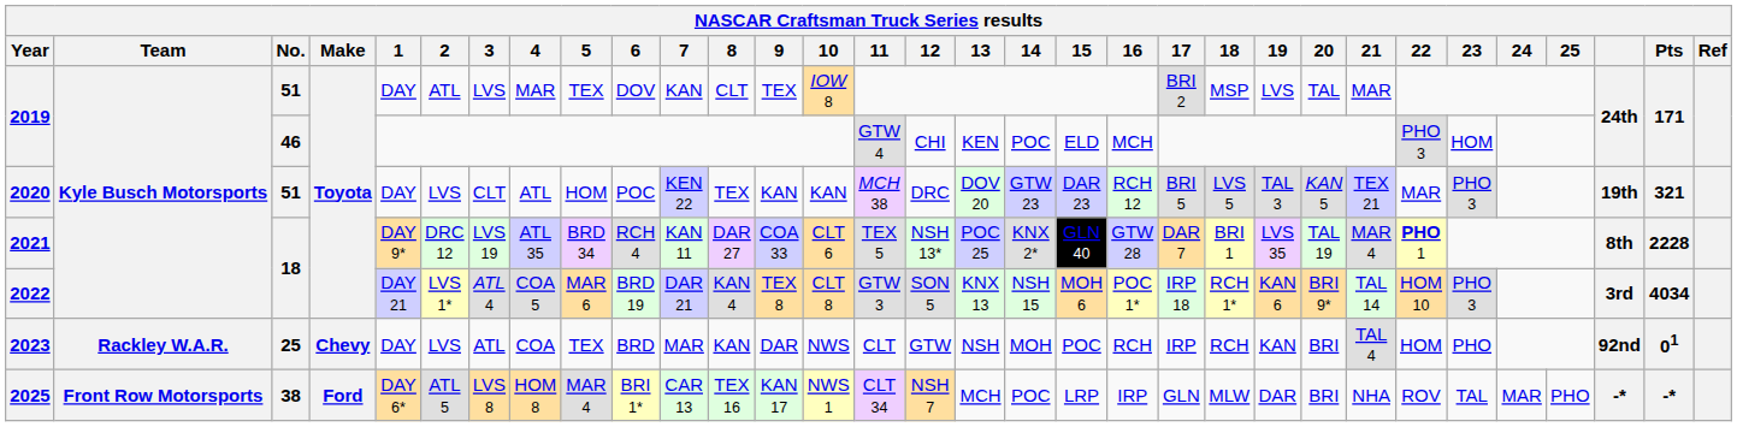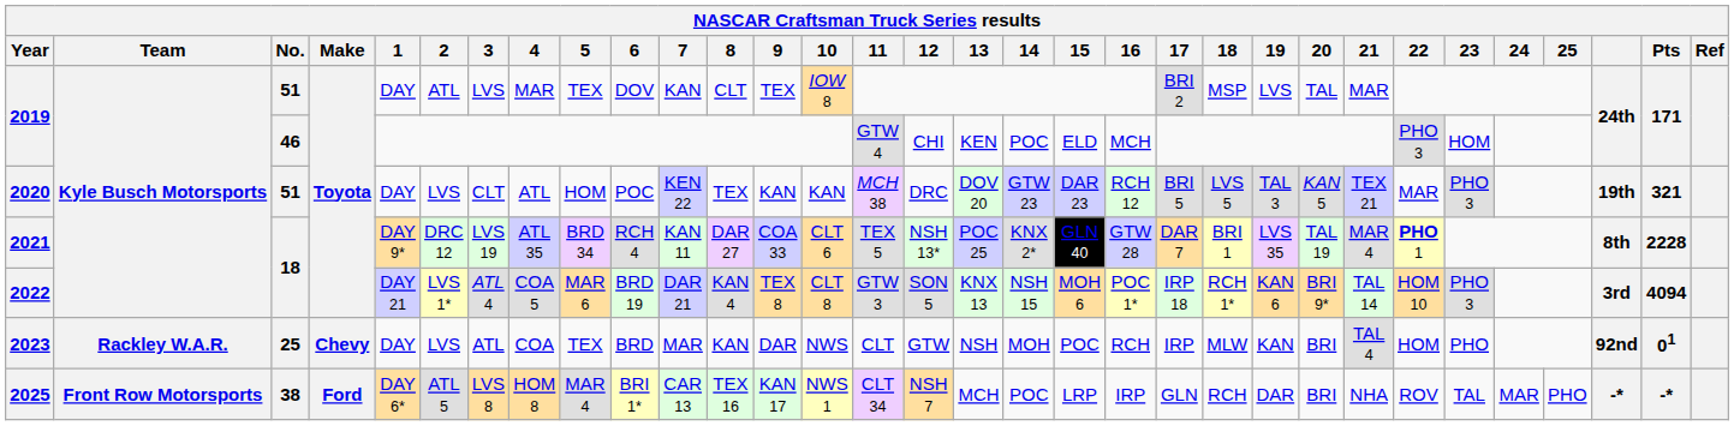 <table class="wikitable" style="text-align:center; font-size:75%">
 <tr>
 <th colspan=33><a href='#'>NASCAR Craftsman Truck Series</a> results</th>
 </tr>
 <tr>
 <th>Year</th>
 <th>Team</th>
 <th>No.</th>
 <th>Make</th>
 <th>1</th>
 <th>2</th>
 <th>3</th>
 <th>4</th>
 <th>5</th>
 <th>6</th>
 <th>7</th>
 <th>8</th>
 <th>9</th>
 <th>10</th>
 <th>11</th>
 <th>12</th>
 <th>13</th>
 <th>14</th>
 <th>15</th>
 <th>16</th>
 <th>17</th>
 <th>18</th>
 <th>19</th>
 <th>20</th>
 <th>21</th>
 <th>22</th>
 <th>23</th>
 <th>24</th>
 <th>25</th>
 <th></th>
 <th>Pts</th>
 <th>Ref</th>
 </tr>
 <tr>
 <th rowspan=2><a href='#'>2019</a></th>
 <th rowspan=5><a href='#'>Kyle Busch Motorsports</a></th>
 <th>51</th>
 <th rowspan=5><a href='#'>Toyota</a></th>
 <td><a href='#'>DAY</a></td>
 <td><a href='#'>ATL</a></td>
 <td><a href='#'>LVS</a></td>
 <td><a href='#'>MAR</a></td>
 <td><a href='#'>TEX</a></td>
 <td><a href='#'>DOV</a></td>
 <td><a href='#'>KAN</a></td>
 <td><a href='#'>CLT</a></td>
 <td><a href='#'>TEX</a></td>
 <td style="background:#FFDF9F;"><em><a href='#'>IOW</a></em><br><small>8</small></td>
 <td colspan=6></td>
 <td style="background:#DFDFDF;"><a href='#'>BRI</a><br><small>2</small></td>
 <td><a href='#'>MSP</a></td>
 <td><a href='#'>LVS</a></td>
 <td><a href='#'>TAL</a></td>
 <td><a href='#'>MAR</a></td>
 <td colspan=4></td>
 <th rowspan=2>24th</th>
 <th rowspan=2>171</th>
 <th rowspan=2></th>
 </tr>
 <tr>
 <th>46</th>
 <td colspan=10></td>
 <td style="background:#DFDFDF;"><a href='#'>GTW</a><br><small>4</small></td>
 <td><a href='#'>CHI</a></td>
 <td><a href='#'>KEN</a></td>
 <td><a href='#'>POC</a></td>
 <td><a href='#'>ELD</a></td>
 <td><a href='#'>MCH</a></td>
 <td colspan=5></td>
 <td style="background:#DFDFDF;"><a href='#'>PHO</a><br><small>3</small></td>
 <td><a href='#'>HOM</a></td>
 <td colspan=2></td>
 </tr>
 <tr>
 <th><a href='#'>2020</a></th>
 <th>51</th>
 <td><a href='#'>DAY</a></td>
 <td><a href='#'>LVS</a></td>
 <td><a href='#'>CLT</a></td>
 <td><a href='#'>ATL</a></td>
 <td><a href='#'>HOM</a></td>
 <td><a href='#'>POC</a></td>
 <td style="background:#CFCFFF;"><a href='#'>KEN</a><br><small>22</small></td>
 <td><a href='#'>TEX</a></td>
 <td><a href='#'>KAN</a></td>
 <td><a href='#'>KAN</a></td>
 <td style="background:#EFCFFF;"><em><a href='#'>MCH</a></em><br><small>38</small></td>
 <td><a href='#'>DRC</a></td>
 <td style="background:#DFFFDF;"><a href='#'>DOV</a><br><small>20</small></td>
 <td style="background:#CFCFFF;"><a href='#'>GTW</a><br><small>23</small></td>
 <td style="background:#CFCFFF;"><a href='#'>DAR</a><br><small>23</small></td>
 <td style="background:#DFFFDF;"><a href='#'>RCH</a><br><small>12</small></td>
 <td style="background:#DFDFDF;"><a href='#'>BRI</a><br><small>5</small></td>
 <td style="background:#DFDFDF;"><a href='#'>LVS</a><br><small>5</small></td>
 <td style="background:#DFDFDF;"><a href='#'>TAL</a><br><small>3</small></td>
 <td style="background:#DFDFDF;"><em><a href='#'>KAN</a></em><br><small>5</small></td>
 <td style="background:#CFCFFF;"><a href='#'>TEX</a><br><small>21</small></td>
 <td><a href='#'>MAR</a></td>
 <td style="background:#DFDFDF;"><a href='#'>PHO</a><br><small>3</small></td>
 <td colspan=2></td>
 <th>19th</th>
 <th>321</th>
 <th></th>
 </tr>
 <tr>
 <th><a href='#'>2021</a></th>
 <th rowspan=2>18</th>
 <td style="background:#FFDF9F;"><a href='#'>DAY</a><br><small>9*</small></td>
 <td style="background:#DFFFDF;"><a href='#'>DRC</a><br><small>12</small></td>
 <td style="background:#DFFFDF;"><a href='#'>LVS</a><br><small>19</small></td>
 <td style="background:#CFCFFF;"><a href='#'>ATL</a><br><small>35</small></td>
 <td style="background:#EFCFFF;"><a href='#'>BRD</a><br><small>34</small></td>
 <td style="background:#DFDFDF;"><a href='#'>RCH</a><br><small>4</small></td>
 <td style="background:#DFFFDF;"><a href='#'>KAN</a><br><small>11</small></td>
 <td style="background:#EFCFFF;"><a href='#'>DAR</a><br><small>27</small></td>
 <td style="background:#CFCFFF;"><a href='#'>COA</a><br><small>33</small></td>
 <td style="background:#FFDF9F;"><a href='#'>CLT</a><br><small>6</small></td>
 <td style="background:#DFDFDF;"><a href='#'>TEX</a><br><small>5</small></td>
 <td style="background:#DFFFDF;"><a href='#'>NSH</a><br><small>13*</small></td>
 <td style="background:#CFCFFF;"><a href='#'>POC</a><br><small>25</small></td>
 <td style="background:#DFDFDF;"><a href='#'>KNX</a><br><small>2*</small></td>
 <td style="background-color:#000000;color:white;"><a href='#'><span>GLN</span></a><br><small>40</small></td>
 <td style="background:#CFCFFF;"><a href='#'>GTW</a><br><small>28</small></td>
 <td style="background:#FFDF9F;"><a href='#'>DAR</a><br><small>7</small></td>
 <td style="background:#FFFFBF;"><a href='#'>BRI</a><br><small>1</small></td>
 <td style="background:#EFCFFF;"><a href='#'>LVS</a><br><small>35</small></td>
 <td style="background:#DFFFDF;"><a href='#'>TAL</a><br><small>19</small></td>
 <td style="background:#DFDFDF;"><a href='#'>MAR</a><br><small>4</small></td>
 <td style="background:#FFFFBF;"><strong><a href='#'>PHO</a></strong><br><small>1</small></td>
 <td colspan=3></td>
 <th>8th</th>
 <th>2228</th>
 <th></th>
 </tr>
 <tr>
 <th><a href='#'>2022</a></th>
 <td style="background:#CFCFFF;"><a href='#'>DAY</a><br><small>21</small></td>
 <td style="background:#FFFFBF;"><a href='#'>LVS</a><br><small>1*</small></td>
 <td style="background:#DFDFDF;"><em><a href='#'>ATL</a></em><br><small>4</small></td>
 <td style="background:#DFDFDF;"><a href='#'>COA</a><br><small>5</small></td>
 <td style="background:#FFDF9F;"><a href='#'>MAR</a><br><small>6</small></td>
 <td style="background:#DFFFDF;"><a href='#'>BRD</a><br><small>19</small></td>
 <td style="background:#CFCFFF;"><a href='#'>DAR</a><br><small>21</small></td>
 <td style="background:#DFDFDF;"><a href='#'>KAN</a><br><small>4</small></td>
 <td style="background:#FFDF9F;"><a href='#'>TEX</a><br><small>8</small></td>
 <td style="background:#FFDF9F;"><a href='#'>CLT</a><br><small>8</small></td>
 <td style="background:#DFDFDF;"><a href='#'>GTW</a><br><small>3</small></td>
 <td style="background:#DFDFDF;"><a href='#'>SON</a><br><small>5</small></td>
 <td style="background:#DFFFDF;"><a href='#'>KNX</a><br><small>13</small></td>
 <td style="background:#DFFFDF;"><a href='#'>NSH</a><br><small>15</small></td>
 <td style="background:#FFDF9F;"><a href='#'>MOH</a><br><small>6</small></td>
 <td style="background:#FFFFBF;"><a href='#'>POC</a><br><small>1*</small></td>
 <td style="background:#DFFFDF;"><a href='#'>IRP</a><br><small>18</small></td>
 <td style="background:#FFFFBF;"><a href='#'>RCH</a><br><small>1*</small></td>
 <td style="background:#FFDF9F;"><a href='#'>KAN</a><br><small>6</small></td>
 <td style="background:#FFDF9F;"><a href='#'>BRI</a><br><small>9*</small></td>
 <td style="background:#DFFFDF;"><a href='#'>TAL</a><br><small>14</small></td>
 <td style="background:#FFDF9F;"><a href='#'>HOM</a><br><small>10</small></td>
 <td style="background:#DFDFDF;"><a href='#'>PHO</a><br><small>3</small></td>
 <td colspan=2></td>
 <th>3rd</th>
-<th>4034</th>
+<th>4094</th>
 <th></th>
 </tr>
 <tr>
 <th><a href='#'>2023</a></th>
 <th><a href='#'>Rackley W.A.R.</a></th>
 <th>25</th>
 <th><a href='#'>Chevy</a></th>
 <td><a href='#'>DAY</a></td>
 <td><a href='#'>LVS</a></td>
 <td><a href='#'>ATL</a></td>
 <td><a href='#'>COA</a></td>
 <td><a href='#'>TEX</a></td>
 <td><a href='#'>BRD</a></td>
 <td><a href='#'>MAR</a></td>
 <td><a href='#'>KAN</a></td>
 <td><a href='#'>DAR</a></td>
 <td><a href='#'>NWS</a></td>
 <td><a href='#'>CLT</a></td>
 <td><a href='#'>GTW</a></td>
 <td><a href='#'>NSH</a></td>
 <td><a href='#'>MOH</a></td>
 <td><a href='#'>POC</a></td>
 <td><a href='#'>RCH</a></td>
 <td><a href='#'>IRP</a></td>
-<td><a href='#'>RCH</a></td>
+<td><a href='#'>MLW</a></td>
 <td><a href='#'>KAN</a></td>
 <td><a href='#'>BRI</a></td>
 <td style="background:#DFDFDF;"><a href='#'>TAL</a><br><small>4</small></td>
 <td><a href='#'>HOM</a></td>
 <td><a href='#'>PHO</a></td>
 <td colspan=2></td>
 <th>92nd</th>
 <th>0<sup>1</sup></th>
 <th></th>
 </tr>
 <tr>
 <th><a href='#'>2025</a></th>
 <th><a href='#'>Front Row Motorsports</a></th>
 <th>38</th>
 <th><a href='#'>Ford</a></th>
 <td style="background:#FFDF9F;"><a href='#'>DAY</a><br><small>6*</small></td>
 <td style="background:#DFDFDF;"><a href='#'>ATL</a><br><small>5</small></td>
 <td style="background:#FFDF9F;"><a href='#'>LVS</a><br><small>8</small></td>
 <td style="background:#FFDF9F;"><a href='#'>HOM</a><br><small>8</small></td>
 <td style="background:#DFDFDF;"><a href='#'>MAR</a><br><small>4</small></td>
 <td style="background:#FFFFBF;"><a href='#'>BRI</a><br><small>1*</small></td>
 <td style="background:#DFFFDF;"><a href='#'>CAR</a><br><small>13</small></td>
 <td style="background:#DFFFDF;"><a href='#'>TEX</a><br><small>16</small></td>
 <td style="background:#DFFFDF;"><a href='#'>KAN</a><br><small>17</small></td>
 <td style="background:#FFFFBF;"><a href='#'>NWS</a><br><small>1</small></td>
 <td style="background:#EFCFFF;"><a href='#'>CLT</a><br><small>34</small></td>
 <td style="background:#FFDF9F;"><a href='#'>NSH</a><br><small>7</small></td>
 <td style="background:#;"><a href='#'>MCH</a><br><small></small></td>
 <td><a href='#'>POC</a></td>
 <td><a href='#'>LRP</a></td>
 <td><a href='#'>IRP</a></td>
 <td><a href='#'>GLN</a></td>
-<td><a href='#'>MLW</a></td>
+<td><a href='#'>RCH</a></td>
 <td><a href='#'>DAR</a></td>
 <td><a href='#'>BRI</a></td>
 <td><a href='#'>NHA</a></td>
 <td><a href='#'>ROV</a></td>
 <td><a href='#'>TAL</a></td>
 <td><a href='#'>MAR</a></td>
 <td><a href='#'>PHO</a></td>
 <th>-*</th>
 <th>-*</th>
 <th></th>
 </tr>
 </table>
